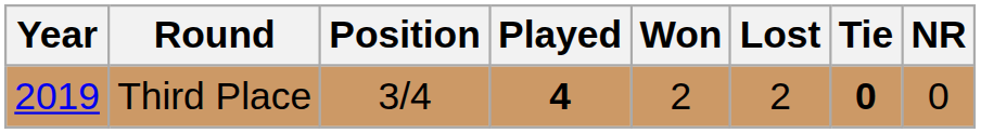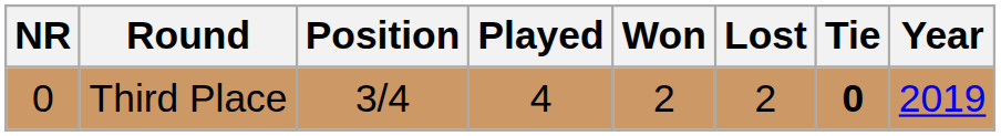 <table class="wikitable" style="text-align: center;">
 <tr>
-<th>Year</th>
+<th>NR</th>
 <th>Round</th>
 <th>Position</th>
 <th>Played</th>
 <th>Won</th>
 <th>Lost</th>
 <th>Tie</th>
-<th>NR</th>
+<th>Year</th>
 </tr>
 <tr style="background:#cc9966">
-<td><a href='#'>2019</a> </td>
+<td>0</td>
 <td>Third Place</td>
 <td>3/4</td>
-<td><strong>4</strong></td>
+<td>4</td>
 <td>2</td>
 <td>2</td>
 <td><strong>0</strong></td>
-<td>0</td>
+<td><a href='#'>2019</a> </td>
 </tr>
 </table>
